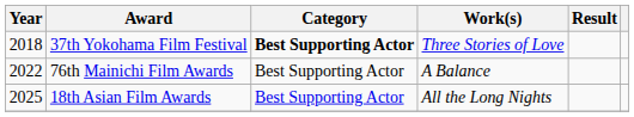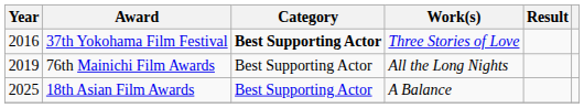 <table class="wikitable">
 <tr>
 <th>Year</th>
 <th>Award</th>
 <th>Category</th>
 <th>Work(s)</th>
 <th>Result</th>
 <th></th>
 </tr>
 <tr>
-<td>2018</td>
+<td>2016</td>
 <td><a href='#'>37th Yokohama Film Festival</a></td>
 <td><strong>Best Supporting Actor</strong></td>
 <td><em><a href='#'>Three Stories of Love</a></em></td>
 <td></td>
 <td></td>
 </tr>
 <tr>
-<td>2022</td>
+<td>2019</td>
 <td>76th <a href='#'>Mainichi Film Awards</a></td>
 <td>Best Supporting Actor</td>
-<td><em>A Balance</em></td>
+<td><em>All the Long Nights</em></td>
 <td></td>
 <td></td>
 </tr>
 <tr>
 <td>2025</td>
 <td><a href='#'>18th Asian Film Awards</a></td>
 <td><a href='#'>Best Supporting Actor</a></td>
-<td><em>All the Long Nights</em></td>
+<td><em>A Balance</em></td>
 <td></td>
 <td></td>
 </tr>
 <tr>
 </tr>
 </table>
